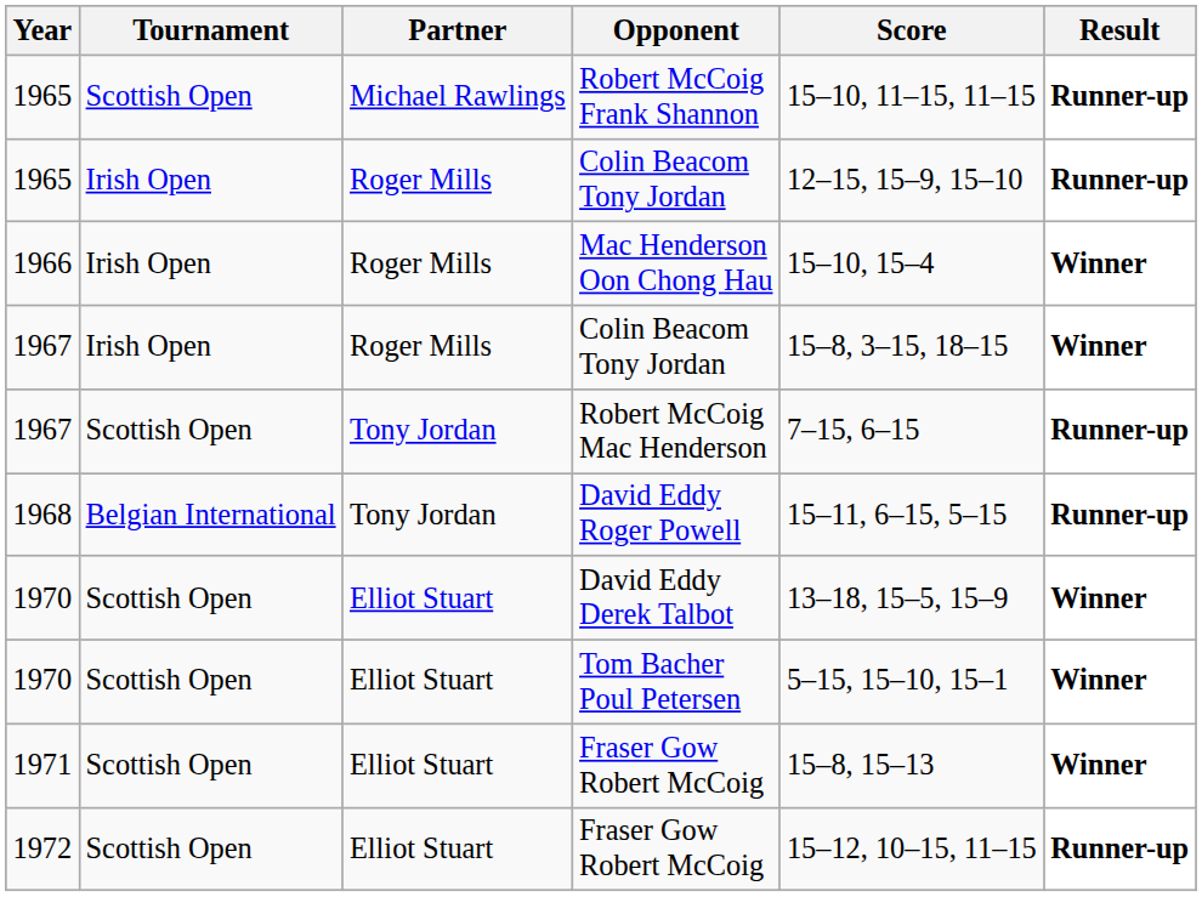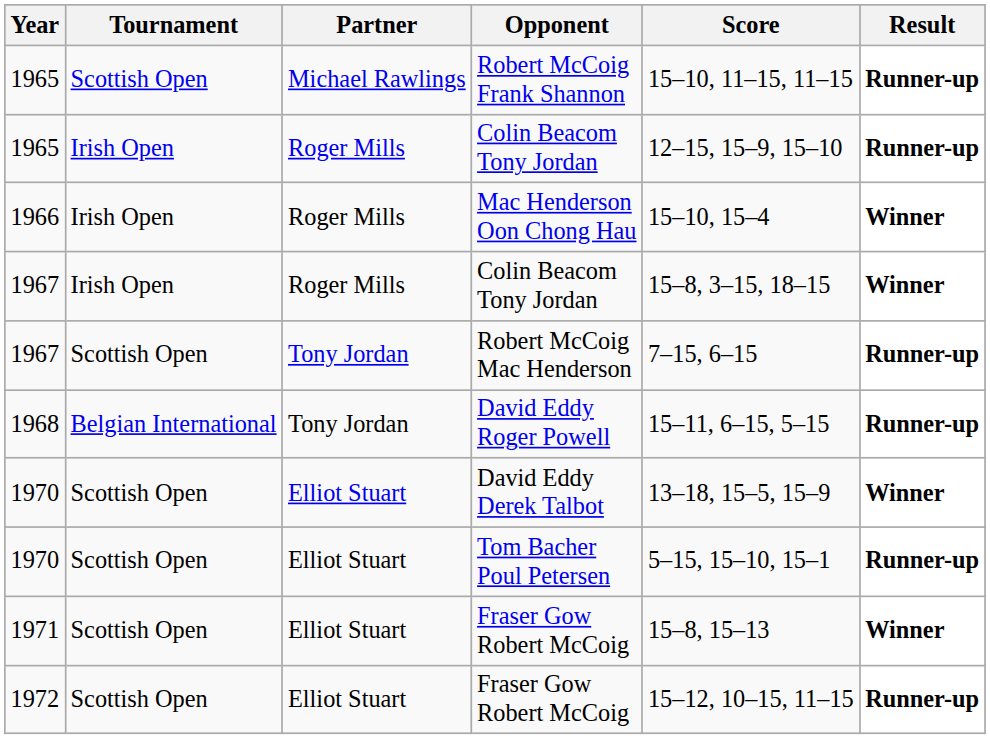 <table class="sortable wikitable" style="font-size: 90%;">
 <tr>
 <th>Year</th>
 <th>Tournament</th>
 <th>Partner</th>
 <th>Opponent</th>
 <th>Score</th>
 <th>Result</th>
 </tr>
 <tr>
 <td align="center">1965</td>
 <td align="left"><a href='#'>Scottish Open</a></td>
 <td align="left"> <a href='#'>Michael Rawlings</a></td>
 <td align="left"> <a href='#'>Robert McCoig</a><br> <a href='#'>Frank Shannon</a></td>
 <td align="left">15–10, 11–15, 11–15</td>
 <td style="text-align:left; background: white"> <strong>Runner-up</strong></td>
 </tr>
 <tr>
 <td align="center">1965</td>
 <td align="left"><a href='#'>Irish Open</a></td>
 <td align="left"> <a href='#'>Roger Mills</a></td>
 <td align="left"> <a href='#'>Colin Beacom</a><br> <a href='#'>Tony Jordan</a></td>
 <td align="left">12–15, 15–9, 15–10</td>
 <td style="text-align:left; background: white"> <strong>Runner-up</strong></td>
 </tr>
 <tr>
 <td align="center">1966</td>
 <td align="left">Irish Open</td>
 <td align="left"> Roger Mills</td>
 <td align="left"> <a href='#'>Mac Henderson</a><br> <a href='#'>Oon Chong Hau</a></td>
 <td align="left">15–10, 15–4</td>
 <td style="text-align:left; background: white"> <strong>Winner</strong></td>
 </tr>
 <tr>
 <td align="center">1967</td>
 <td align="left">Irish Open</td>
 <td align="left"> Roger Mills</td>
 <td align="left"> Colin Beacom<br> Tony Jordan</td>
 <td align="left">15–8, 3–15, 18–15</td>
 <td style="text-align:left; background: white"> <strong>Winner</strong></td>
 </tr>
 <tr>
 <td align="center">1967</td>
 <td align="left">Scottish Open</td>
 <td align="left"> <a href='#'>Tony Jordan</a></td>
 <td align="left"> Robert McCoig<br> Mac Henderson</td>
 <td align="left">7–15, 6–15</td>
 <td style="text-align:left; background: white"> <strong>Runner-up</strong></td>
 </tr>
 <tr>
 <td align="center">1968</td>
 <td align="left"><a href='#'>Belgian International</a></td>
 <td align="left"> Tony Jordan</td>
 <td align="left"> <a href='#'>David Eddy</a><br> <a href='#'>Roger Powell</a></td>
 <td align="left">15–11, 6–15, 5–15</td>
 <td style="text-align:left; background: white"> <strong>Runner-up</strong></td>
 </tr>
 <tr>
 <td align="center">1970</td>
 <td align="left">Scottish Open</td>
 <td align="left"> <a href='#'>Elliot Stuart</a></td>
 <td align="left"> David Eddy<br> <a href='#'>Derek Talbot</a></td>
 <td align="left">13–18, 15–5, 15–9</td>
 <td style="text-align:left; background: white"> <strong>Winner</strong></td>
 </tr>
 <tr>
 <td align="center">1970</td>
 <td align="left">Scottish Open</td>
 <td align="left"> Elliot Stuart</td>
 <td align="left"> <a href='#'>Tom Bacher</a><br> <a href='#'>Poul Petersen</a></td>
 <td align="left">5–15, 15–10, 15–1</td>
-<td style="text-align:left; background: white"> <strong>Winner</strong></td>
+<td style="text-align:left; background: white"> <strong>Runner-up</strong></td>
 </tr>
 <tr>
 <td align="center">1971</td>
 <td align="left">Scottish Open</td>
 <td align="left"> Elliot Stuart</td>
 <td align="left"> <a href='#'>Fraser Gow</a><br> Robert McCoig</td>
 <td align="left">15–8, 15–13</td>
 <td style="text-align:left; background: white"> <strong>Winner</strong></td>
 </tr>
 <tr>
 <td align="center">1972</td>
 <td align="left">Scottish Open</td>
 <td align="left"> Elliot Stuart</td>
 <td align="left"> Fraser Gow<br> Robert McCoig</td>
 <td align="left">15–12, 10–15, 11–15</td>
 <td style="text-align:left; background: white"> <strong>Runner-up</strong></td>
 </tr>
 </table>
